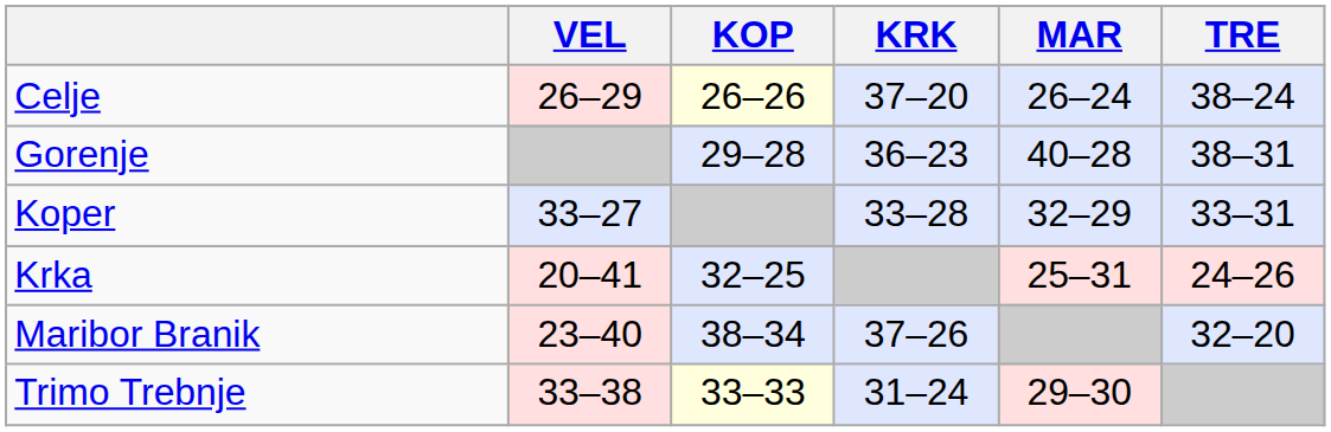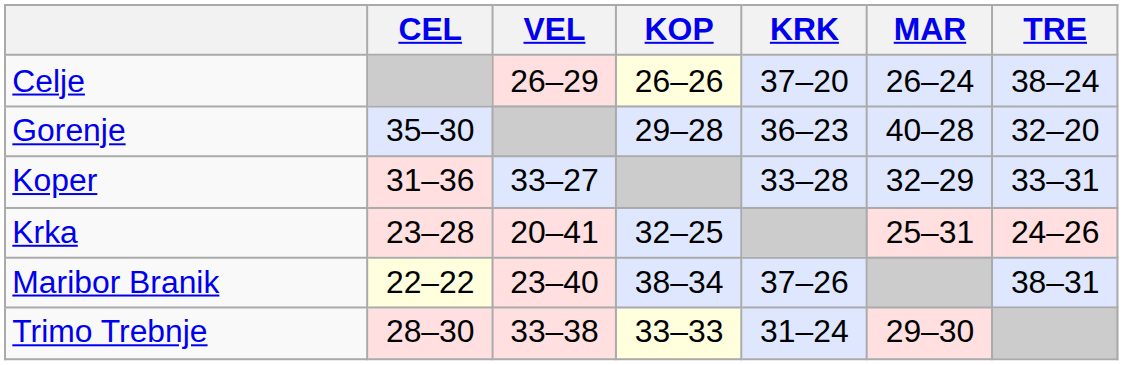 <table class="wikitable" style="text-align: center;" width="560">
 <tr>
 <th width=200></th>
+<th width=60><a href='#'>CEL</a></th>
 <th width=60><a href='#'>VEL</a></th>
 <th width=60><a href='#'>KOP</a></th>
 <th width=60><a href='#'>KRK</a></th>
 <th width=60><a href='#'>MAR</a></th>
 <th width=60><a href='#'>TRE</a></th>
 </tr>
 <tr>
 <td style="text-align: left;"><a href='#'>Celje</a></td>
+<td bgcolor=#CCCCCC> </td>
 <td bgcolor=#FFDFDF>26–29</td>
 <td bgcolor=#FFFFDD>26–26</td>
 <td bgcolor=#DFE7FF>37–20</td>
 <td bgcolor=#DFE7FF>26–24</td>
 <td bgcolor=#DFE7FF>38–24</td>
 </tr>
 <tr>
 <td style="text-align: left;"><a href='#'>Gorenje</a></td>
+<td bgcolor=#DFE7FF>35–30</td>
 <td bgcolor=#CCCCCC> </td>
 <td bgcolor=#DFE7FF>29–28</td>
 <td bgcolor=#DFE7FF>36–23</td>
 <td bgcolor=#DFE7FF>40–28</td>
-<td bgcolor=#DFE7FF>38–31</td>
+<td bgcolor=#DFE7FF>32–20</td>
 </tr>
 <tr>
 <td style="text-align: left;"><a href='#'>Koper</a></td>
+<td bgcolor=#FFDFDF>31–36</td>
 <td bgcolor=#DFE7FF>33–27</td>
 <td bgcolor=#CCCCCC> </td>
 <td bgcolor=#DFE7FF>33–28</td>
 <td bgcolor=#DFE7FF>32–29</td>
 <td bgcolor=#DFE7FF>33–31</td>
 </tr>
 <tr>
 <td style="text-align: left;"><a href='#'>Krka</a></td>
+<td bgcolor=#FFDFDF>23–28</td>
 <td bgcolor=#FFDFDF>20–41</td>
 <td bgcolor=#DFE7FF>32–25</td>
 <td bgcolor=#CCCCCC> </td>
 <td bgcolor=#FFDFDF>25–31</td>
 <td bgcolor=#FFDFDF>24–26</td>
 </tr>
 <tr>
 <td style="text-align: left;"><a href='#'>Maribor Branik</a></td>
+<td bgcolor=#FFFFDD>22–22</td>
 <td bgcolor=#FFDFDF>23–40</td>
 <td bgcolor=#DFE7FF>38–34</td>
 <td bgcolor=#DFE7FF>37–26</td>
 <td bgcolor=#CCCCCC> </td>
-<td bgcolor=#DFE7FF>32–20</td>
+<td bgcolor=#DFE7FF>38–31</td>
 </tr>
 <tr>
 <td style="text-align: left;"><a href='#'>Trimo Trebnje</a></td>
+<td bgcolor=#FFDFDF>28–30</td>
 <td bgcolor=#FFDFDF>33–38</td>
 <td bgcolor=#FFFFDD>33–33</td>
 <td bgcolor=#DFE7FF>31–24</td>
 <td bgcolor=#FFDFDF>29–30</td>
 <td bgcolor=#CCCCCC> </td>
 </tr>
 </table>
